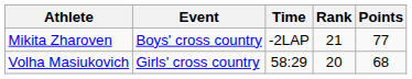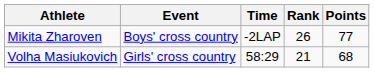 <table class="wikitable" border="1" style="font-size:90%">
 <tr>
 <th>Athlete</th>
 <th>Event</th>
 <th>Time</th>
 <th>Rank</th>
 <th>Points</th>
 </tr>
 <tr>
 <td><a href='#'>Mikita Zharoven</a></td>
 <td><a href='#'>Boys' cross country</a></td>
 <td align=center>-2LAP</td>
-<td align=center>21</td>
+<td align=center>26</td>
 <td align=center>77</td>
 </tr>
 <tr>
 <td><a href='#'>Volha Masiukovich</a></td>
 <td><a href='#'>Girls' cross country</a></td>
 <td align=center>58:29</td>
-<td align=center>20</td>
+<td align=center>21</td>
 <td align=center>68</td>
 </tr>
 </table>
